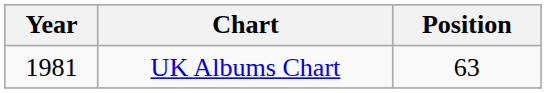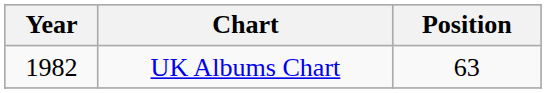 <table class="wikitable" width="330px">
 <tr>
 <th align="center">Year</th>
 <th align="center">Chart</th>
 <th align="center">Position</th>
 </tr>
 <tr>
-<td align="center">1981</td>
+<td align="center">1982</td>
 <td align="center"><a href='#'>UK Albums Chart</a></td>
 <td align="center">63</td>
 </tr>
 </table>
